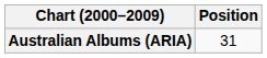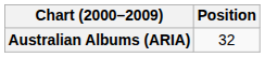 <table class="wikitable plainrowheaders">
 <tr>
 <th scope="col">Chart (2000–2009)</th>
 <th scope="col">Position</th>
 </tr>
 <tr>
 <th scope="row">Australian Albums (ARIA)</th>
-<td align="center">31</td>
+<td align="center">32</td>
 </tr>
 </table>
